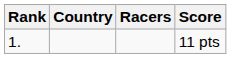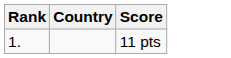 <table class="wikitable sortable" style="text-align:left;font-size:95%">
 <tr>
 <th>Rank</th>
 <th>Country</th>
-<th>Racers</th>
 <th>Score</th>
 </tr>
 <tr>
 <td>1.</td>
 <td></td>
-<td></td>
 <td>11 pts</td>
 </tr>
 </table>
